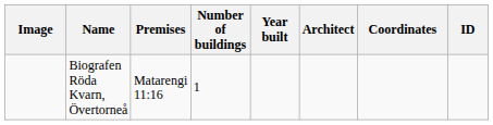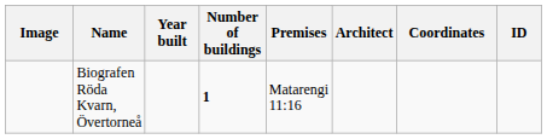 <table class="wikitable" width="95%">
 <tr>
 <th width="150">Image</th>
 <th>Name</th>
+<th width="120">Year built</th>
+<th width="75">Number of<br>buildings</th>
 <th>Premises</th>
-<th width="75">Number of<br>buildings</th>
-<th width="120">Year built</th>
 <th>Architect</th>
 <th width="170">Coordinates</th>
 <th width="120">ID</th>
 </tr>
 <tr>
 <td></td>
 <td Röda Kvarn, Övertorneå>Biografen Röda Kvarn, Övertorneå</td>
+<td></td>
+<td><strong>1</strong></td>
 <td>Matarengi 11:16</td>
-<td>1</td>
-<td></td>
 <td></td>
 <td></td>
 <td></td>
 </tr>
 </table>
